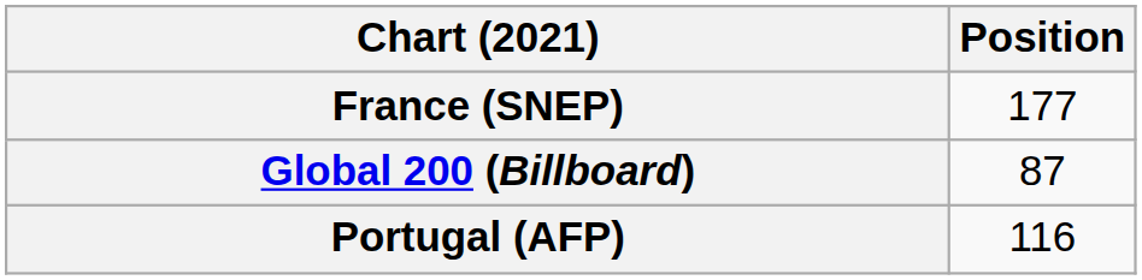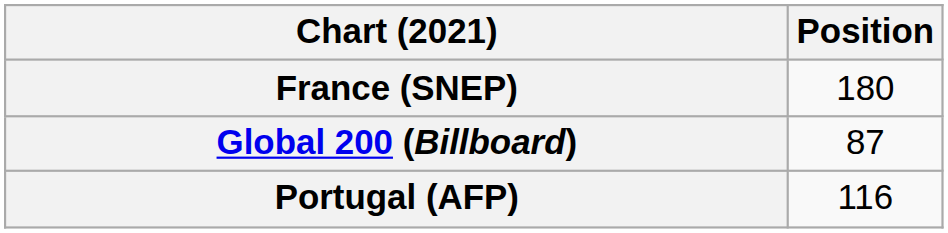 <table class="wikitable sortable plainrowheaders" style="text-align:center">
 <tr>
 <th scope="col" style="width:22em;">Chart (2021)</th>
 <th scope="col">Position</th>
 </tr>
 <tr>
 <th scope="row">France (SNEP)</th>
-<td>177</td>
+<td>180</td>
 </tr>
 <tr>
 <th scope="row"><a href='#'>Global 200</a> (<em>Billboard</em>)</th>
 <td>87</td>
 </tr>
 <tr>
 <th scope="row">Portugal (AFP)</th>
 <td>116</td>
 </tr>
 </table>
